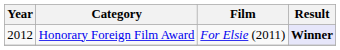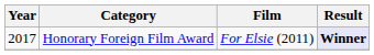 <table class="wikitable">
 <tr>
 <th>Year</th>
 <th>Category</th>
 <th>Film</th>
 <th>Result</th>
 </tr>
 <tr>
-<td>2012</td>
+<td>2017</td>
 <td><a href='#'>Honorary Foreign Film Award</a></td>
 <td><em><a href='#'>For Elsie</a></em> (2011)</td>
 <td style="background: lavender;"><strong>Winner</strong></td>
 </tr>
 <tr>
 </tr>
 </table>
